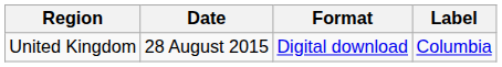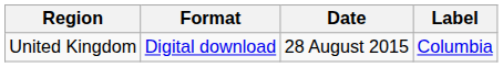 <table class="wikitable sortable">
 <tr>
 <th>Region</th>
+<th>Format</th>
 <th>Date</th>
-<th>Format</th>
 <th>Label</th>
 </tr>
 <tr>
 <td>United Kingdom</td>
+<td><a href='#'>Digital download</a></td>
 <td>28 August 2015</td>
-<td><a href='#'>Digital download</a></td>
 <td><a href='#'>Columbia</a></td>
 </tr>
 </table>
